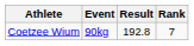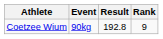 <table class=wikitable style="font-size:90%">
 <tr>
 <th>Athlete</th>
 <th>Event</th>
 <th>Result</th>
 <th>Rank</th>
 </tr>
 <tr>
 <td><a href='#'>Coetzee Wium</a></td>
 <td><a href='#'>90kg</a></td>
 <td style="text-align:center;">192.8</td>
-<td style="text-align:center;">7</td>
+<td style="text-align:center;">9</td>
 </tr>
 </table>
